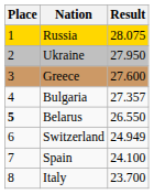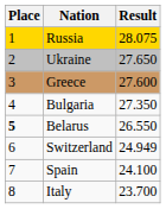 <table class="wikitable">
 <tr>
 <th>Place</th>
 <th>Nation</th>
 <th>Result</th>
 </tr>
 <tr bgcolor="gold">
 <td>1</td>
 <td> Russia</td>
 <td>28.075</td>
 </tr>
 <tr bgcolor="silver">
 <td>2</td>
 <td> Ukraine</td>
-<td>27.950</td>
+<td>27.650</td>
 </tr>
 <tr bgcolor="cc9966">
 <td>3</td>
 <td> Greece</td>
 <td>27.600</td>
 </tr>
 <tr>
 <td>4</td>
 <td> Bulgaria</td>
-<td>27.357</td>
+<td>27.350</td>
 </tr>
 <tr>
 <td><strong>5</strong></td>
 <td> Belarus</td>
 <td>26.550</td>
 </tr>
 <tr>
 <td>6</td>
 <td> Switzerland</td>
 <td>24.949</td>
 </tr>
 <tr>
 <td>7</td>
 <td> Spain</td>
 <td>24.100</td>
 </tr>
 <tr>
 <td>8</td>
 <td> Italy</td>
 <td>23.700</td>
 </tr>
 </table>
